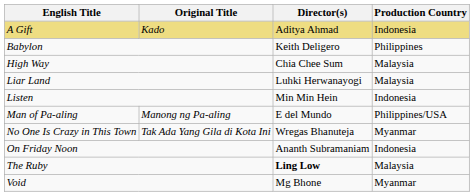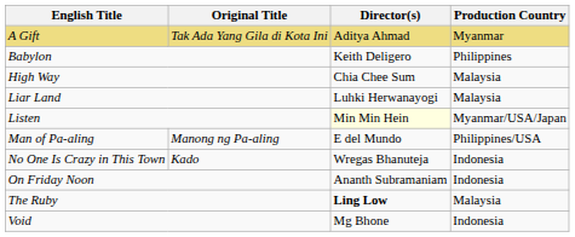 <table class="wikitable">
 <tr>
 <th>English Title</th>
 <th>Original Title</th>
 <th>Director(s)</th>
 <th>Production Country</th>
 </tr>
 <tr style="background:#eedd82">
 <td><em>A Gift</em></td>
-<td><em>Kado</em></td>
+<td><em>Tak Ada Yang Gila di Kota Ini</em></td>
 <td>Aditya Ahmad</td>
-<td>Indonesia</td>
+<td>Myanmar</td>
 </tr>
 <tr>
 <td colspan="2"><em>Babylon</em></td>
 <td>Keith Deligero</td>
 <td>Philippines</td>
 </tr>
 <tr>
 <td colspan="2"><em>High Way</em></td>
 <td>Chia Chee Sum</td>
 <td>Malaysia</td>
 </tr>
 <tr>
 <td colspan="2"><em>Liar Land</em></td>
 <td>Luhki Herwanayogi</td>
 <td>Malaysia</td>
 </tr>
 <tr>
 <td colspan="2"><em>Listen</em></td>
-<td>Min Min Hein</td>
-<td>Indonesia</td>
+<td style="background: lightyellow;">Min Min Hein</td>
+<td>Myanmar/USA/Japan</td>
 </tr>
 <tr>
 <td><em>Man of Pa-aling</em></td>
 <td><em>Manong ng Pa-aling</em></td>
 <td>E del Mundo</td>
 <td>Philippines/USA</td>
 </tr>
 <tr>
 <td><em>No One Is Crazy in This Town</em></td>
-<td><em>Tak Ada Yang Gila di Kota Ini</em></td>
+<td><em>Kado</em></td>
 <td>Wregas Bhanuteja</td>
-<td>Myanmar</td>
+<td>Indonesia</td>
 </tr>
 <tr>
 <td colspan="2"><em>On Friday Noon</em></td>
 <td>Ananth Subramaniam</td>
 <td>Indonesia</td>
 </tr>
 <tr>
 <td colspan="2"><em>The Ruby</em></td>
 <td><strong>Ling Low</strong></td>
 <td>Malaysia</td>
 </tr>
 <tr>
 <td colspan="2"><em>Void</em></td>
 <td>Mg Bhone</td>
-<td>Myanmar</td>
+<td>Indonesia</td>
 </tr>
 </table>
